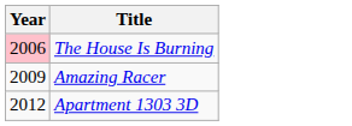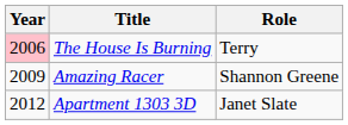 <table class="wikitable sortable">
 <tr>
 <th>Year</th>
 <th>Title</th>
+<th>Role</th>
 </tr>
 <tr>
 <td style="background: pink;">2006</td>
 <td><em><a href='#'>The House Is Burning</a></em></td>
+<td>Terry</td>
 </tr>
 <tr>
 <td>2009</td>
 <td><em><a href='#'>Amazing Racer</a></em></td>
+<td>Shannon Greene</td>
 </tr>
 <tr>
 <td>2012</td>
 <td><em><a href='#'>Apartment 1303 3D</a></em></td>
+<td>Janet Slate</td>
 </tr>
 </table>
